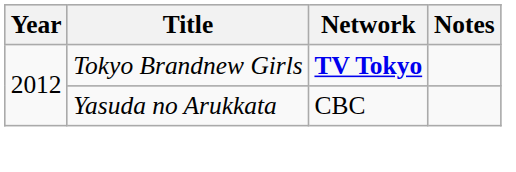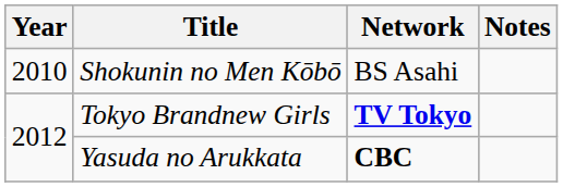 <table class="wikitable">
 <tr>
 <th>Year</th>
 <th>Title</th>
 <th>Network</th>
 <th>Notes</th>
+</tr>
+<tr>
+<td>2010</td>
+<td><em>Shokunin no Men Kōbō</em></td>
+<td>BS Asahi</td>
+<td></td>
 </tr>
 <tr>
 <td rowspan="2">2012</td>
 <td><em>Tokyo Brandnew Girls</em></td>
 <td><strong><a href='#'>TV Tokyo</a></strong></td>
 <td></td>
 </tr>
 <tr>
 <td><em>Yasuda no Arukkata</em></td>
-<td>CBC</td>
+<td><strong>CBC</strong></td>
 <td></td>
 </tr>
 </table>
